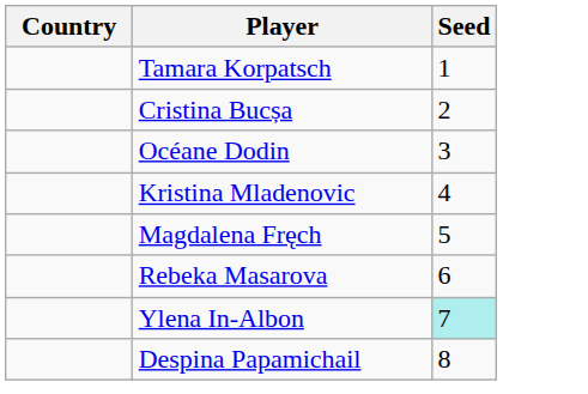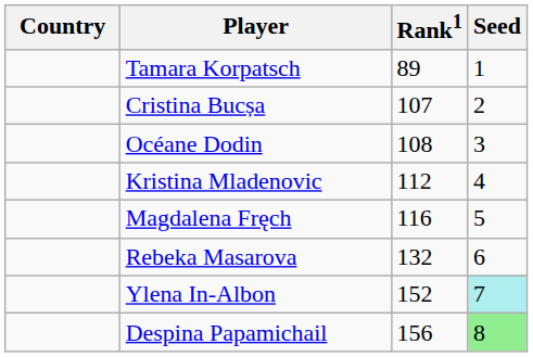 <table class="sortable wikitable">
 <tr>
 <th width="70">Country</th>
 <th width="175">Player</th>
+<th>Rank<sup>1</sup></th>
 <th>Seed</th>
 </tr>
 <tr>
 <td></td>
 <td><a href='#'>Tamara Korpatsch</a></td>
+<td>89</td>
 <td>1</td>
 </tr>
 <tr>
 <td></td>
 <td><a href='#'>Cristina Bucșa</a></td>
+<td>107</td>
 <td>2</td>
 </tr>
 <tr>
 <td></td>
 <td><a href='#'>Océane Dodin</a></td>
+<td>108</td>
 <td>3</td>
 </tr>
 <tr>
 <td></td>
 <td><a href='#'>Kristina Mladenovic</a></td>
+<td>112</td>
 <td>4</td>
 </tr>
 <tr>
 <td></td>
 <td><a href='#'>Magdalena Fręch</a></td>
+<td>116</td>
 <td>5</td>
 </tr>
 <tr>
 <td></td>
 <td><a href='#'>Rebeka Masarova</a></td>
+<td>132</td>
 <td>6</td>
 </tr>
 <tr>
 <td></td>
 <td><a href='#'>Ylena In-Albon</a></td>
+<td>152</td>
 <td style="background: paleturquoise;">7</td>
 </tr>
 <tr>
 <td></td>
 <td><a href='#'>Despina Papamichail</a></td>
-<td>8</td>
+<td>156</td>
+<td style="background: lightgreen;">8</td>
 </tr>
 </table>
